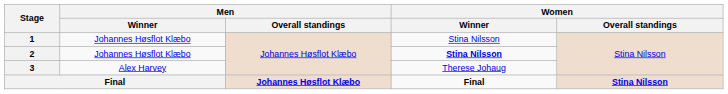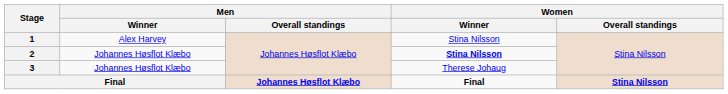 <table class="wikitable" style="text-align: center; font-size:smaller">
 <tr>
 <th scope="col" style="width:5%;" rowspan="2">Stage</th>
 <th scope="col" style="width:45%;" colspan="2">Men</th>
 <th scope="col" style="width:45%;" colspan="2">Women</th>
 </tr>
 <tr>
 <th scope="col" style="width:15%;">Winner</th>
 <th scope="col" style="width:15%;">Overall standings</th>
 <th scope="col" style="width:15%;">Winner</th>
 <th scope="col" style="width:15%;">Overall standings</th>
 </tr>
 <tr>
 <th scope="row">1</th>
-<td><a href='#'>Johannes Høsflot Klæbo</a></td>
+<td><a href='#'>Alex Harvey</a></td>
 <td style="background:#EFDECD" rowspan=3><a href='#'>Johannes Høsflot Klæbo</a></td>
 <td><a href='#'>Stina Nilsson</a></td>
 <td style="background:#EFDECD" rowspan=3><a href='#'>Stina Nilsson</a></td>
 </tr>
 <tr>
 <th scope="row">2</th>
 <td><a href='#'>Johannes Høsflot Klæbo</a></td>
 <td><strong><a href='#'>Stina Nilsson</a></strong></td>
 </tr>
 <tr>
 <th scope="row">3</th>
-<td><a href='#'>Alex Harvey</a></td>
+<td><a href='#'>Johannes Høsflot Klæbo</a></td>
 <td><a href='#'>Therese Johaug</a></td>
 </tr>
 <tr>
 <th colspan="2">Final</th>
 <td style="background:#EFDECD"><strong><a href='#'>Johannes Høsflot Klæbo</a></strong></td>
 <td><strong>Final</strong></td>
 <td style="background:#EFDECD"><strong><a href='#'>Stina Nilsson</a></strong></td>
 </tr>
 </table>
